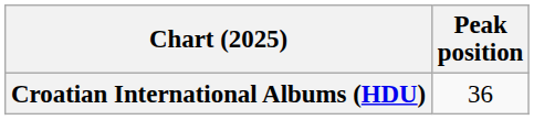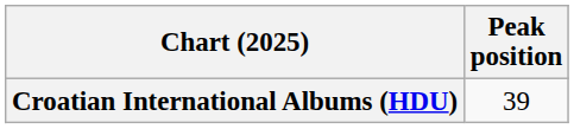 <table class="wikitable sortable plainrowheaders">
 <tr>
 <th scope="col">Chart (2025)</th>
 <th scope="col">Peak<br>position</th>
 </tr>
 <tr>
 <th scope="row">Croatian International Albums (<a href='#'>HDU</a>)</th>
-<td style="text-align:center;">36</td>
+<td style="text-align:center;">39</td>
 </tr>
 </table>
